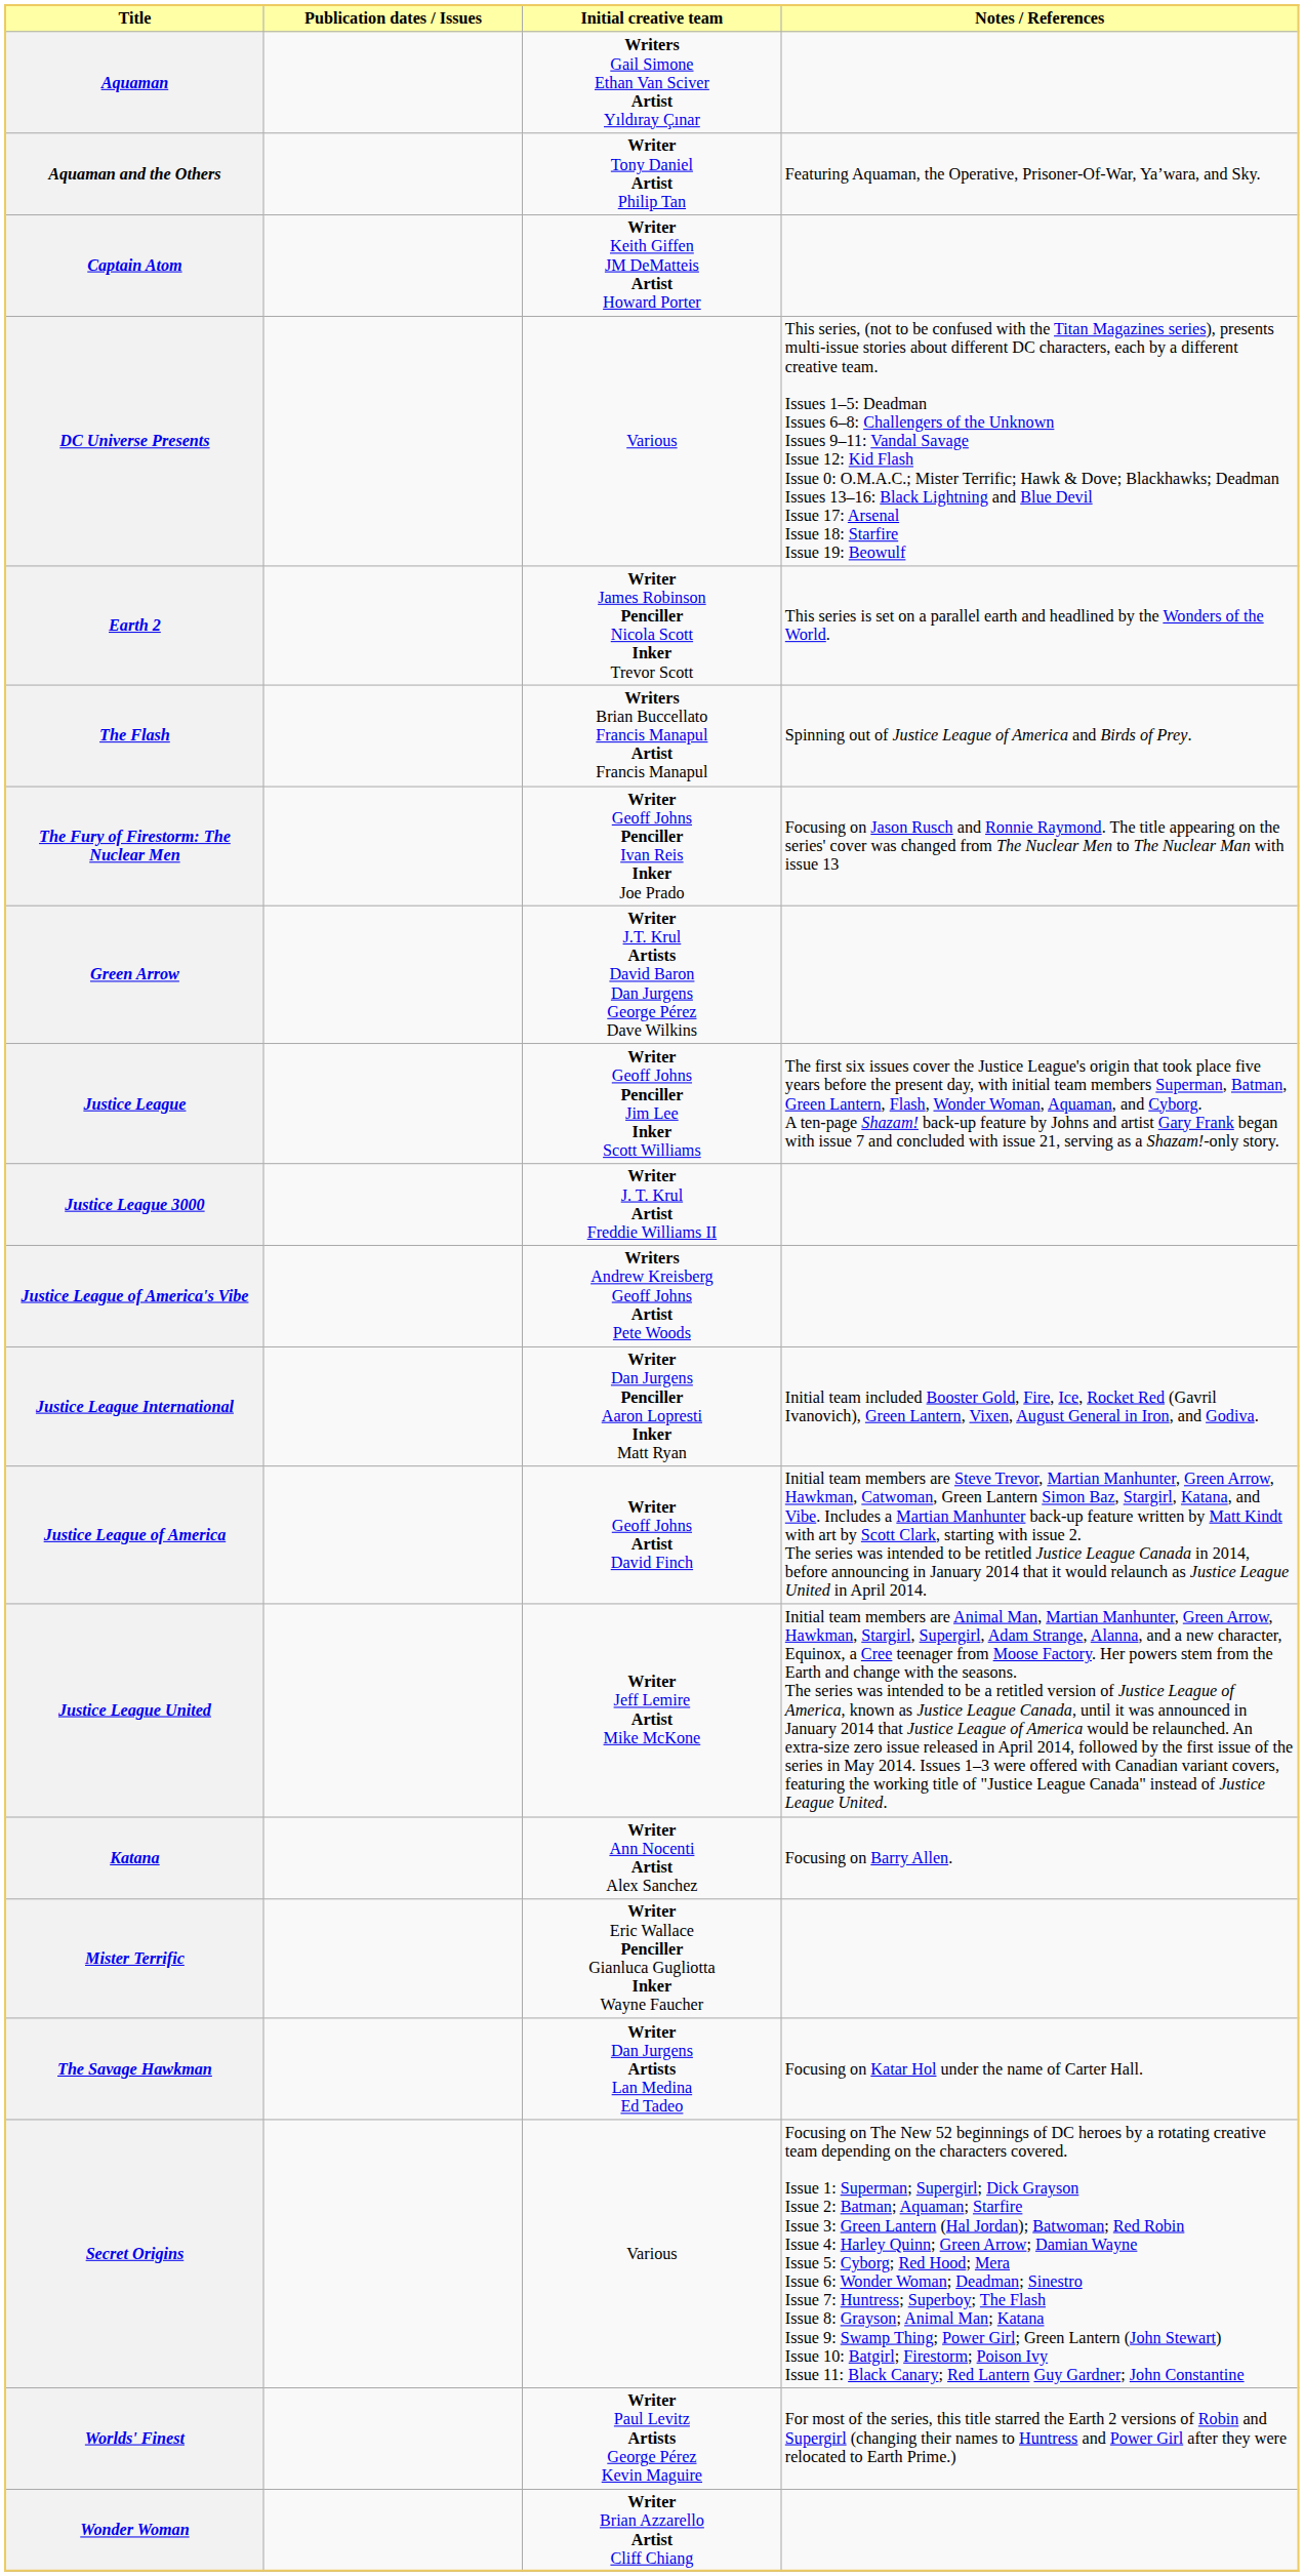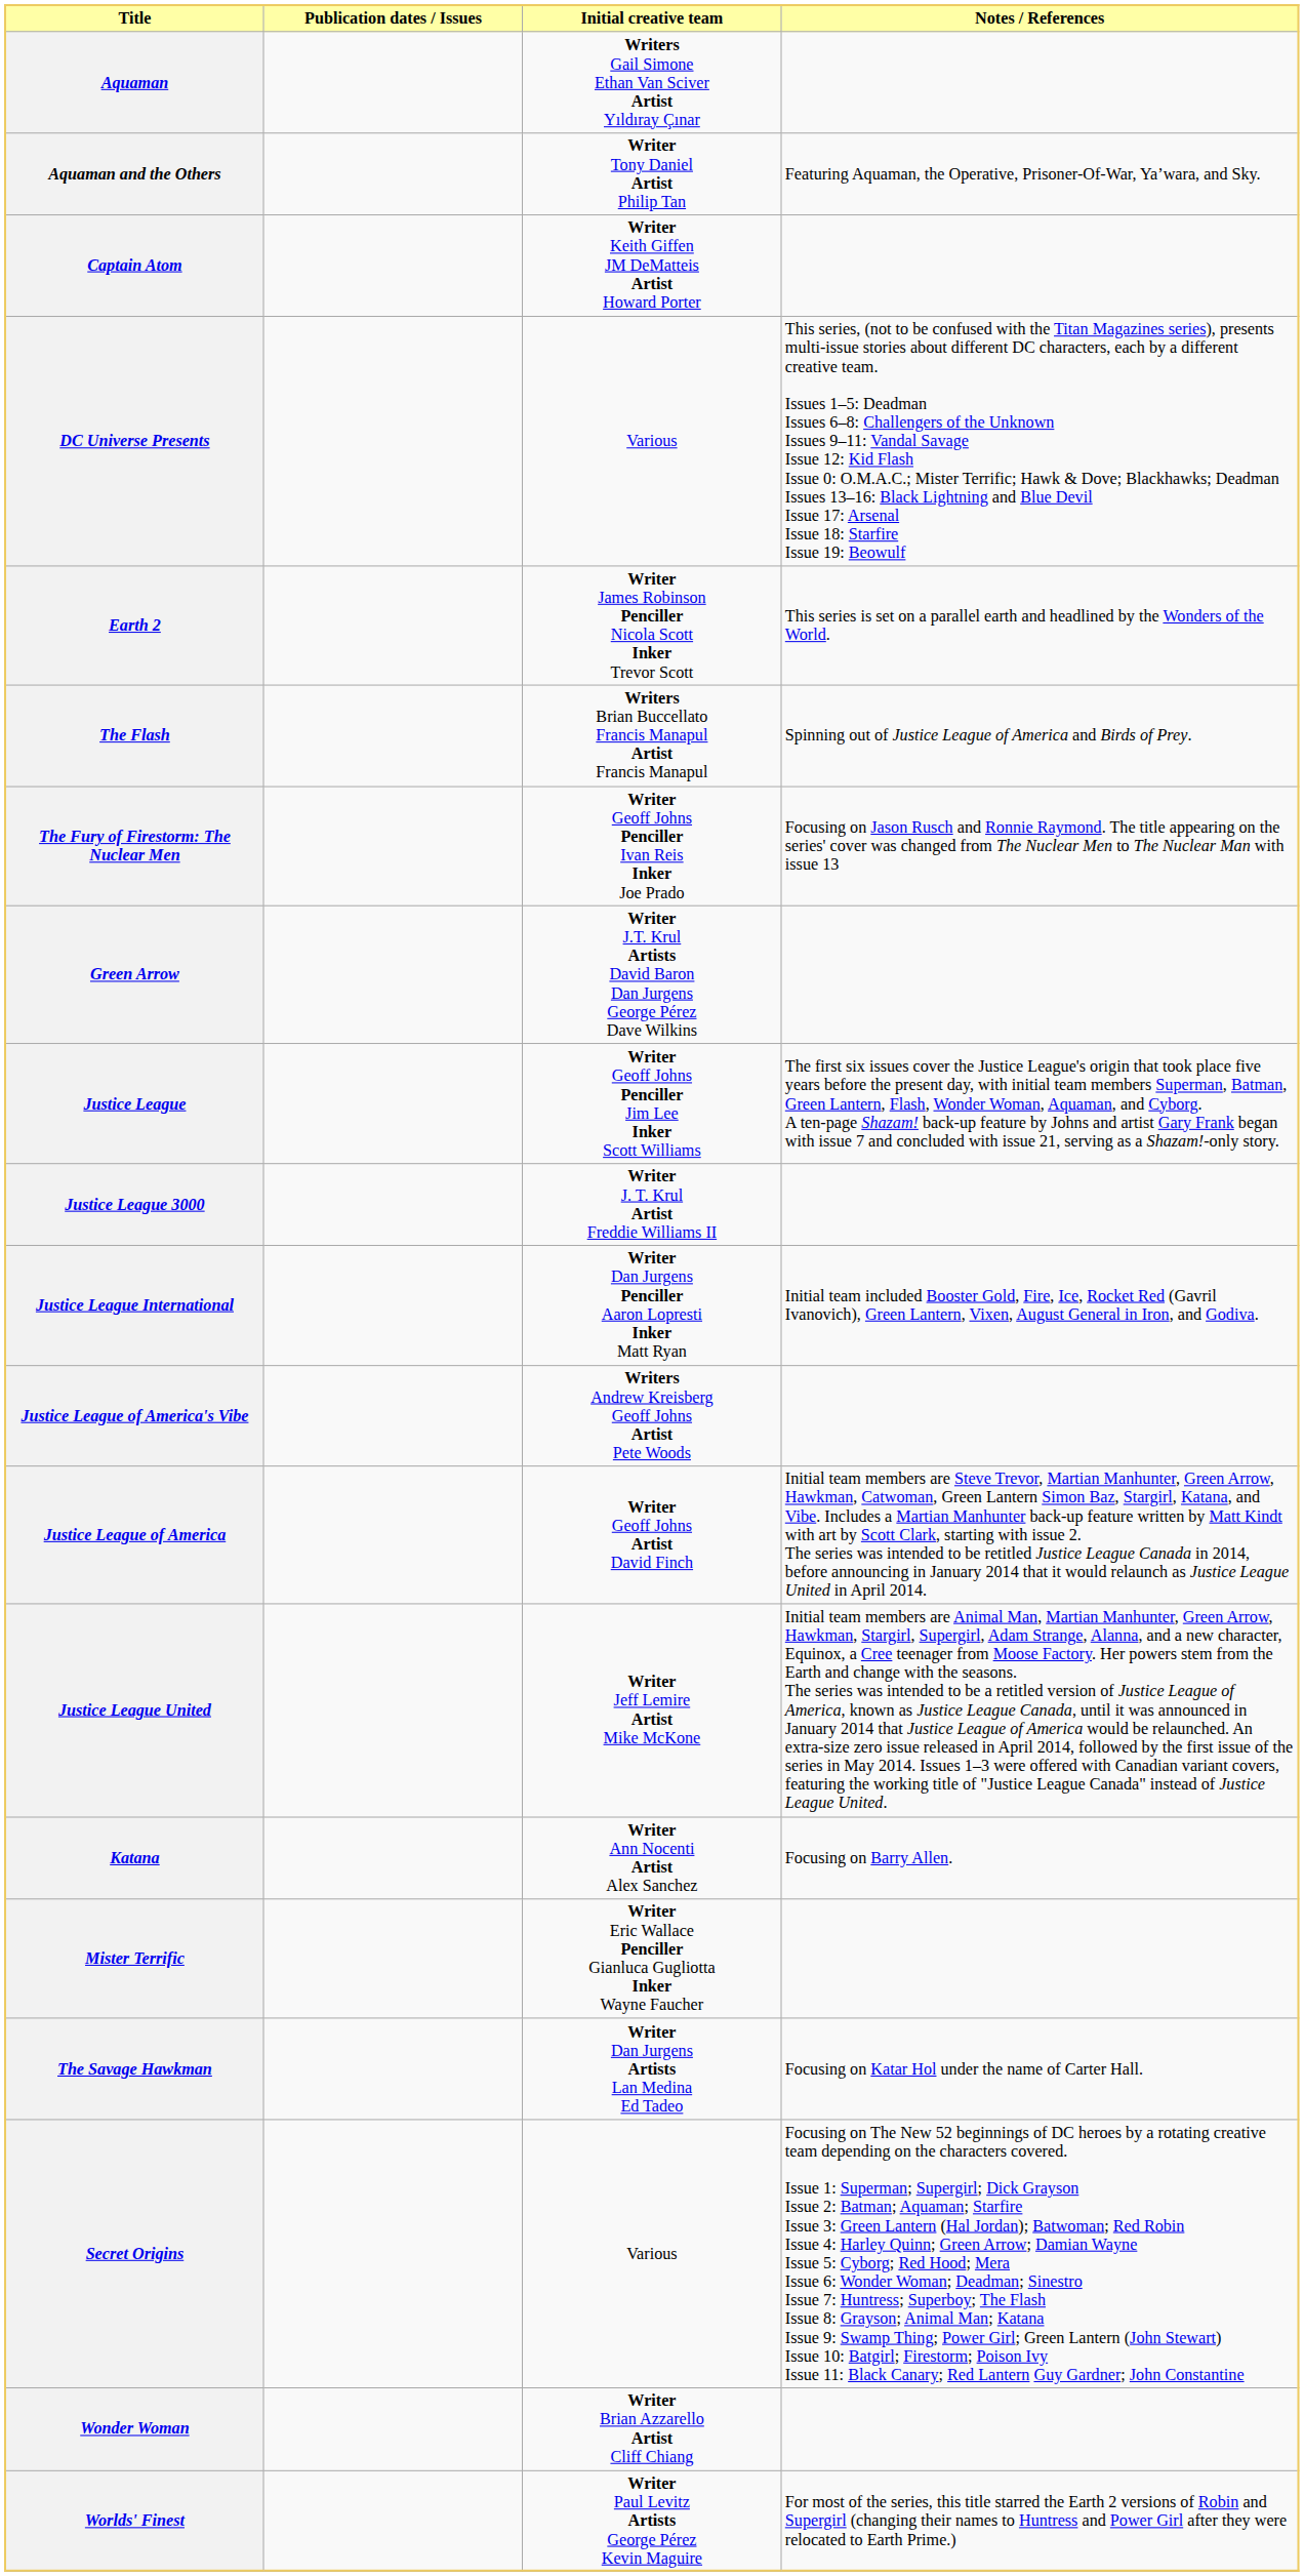 <table class="wikitable sortable" style="text-align:center; border:2px solid #EDCB62; font-weight:normal;" width=99%>
 <tr>
 <th scope="col" width="15%" align="center" style="background-color:#FFFFA6;">Title</th>
 <th scope="col" width="15%" align="center" style="background-color:#FFFFA6;">Publication dates / Issues</th>
 <th scope="col" width="15%" align="center" style="background-color:#FFFFA6;" class=unsortable>Initial creative team</th>
 <th scope="col" width="30%" align="center" style="background-color:#FFFFA6;" class=unsortable>Notes / References</th>
 </tr>
 <tr>
 <th scope="row"><strong><em><a href='#'>Aquaman</a></em></strong></th>
 <td></td>
 <td><strong>Writers</strong><br><a href='#'>Gail Simone</a><br><a href='#'>Ethan Van Sciver</a><br><strong>Artist</strong><br><a href='#'>Yıldıray Çınar</a></td>
 <td align="left"></td>
 </tr>
 <tr>
 <th scope="row"><em>Aquaman and the Others</em></th>
 <td></td>
 <td><strong>Writer</strong><br><a href='#'>Tony Daniel</a><br><strong>Artist</strong><br><a href='#'>Philip Tan</a></td>
 <td align="left">Featuring Aquaman, the Operative, Prisoner-Of-War, Ya’wara, and Sky.</td>
 </tr>
 <tr>
 <th scope="row"><em><a href='#'>Captain Atom</a></em></th>
 <td></td>
 <td><strong>Writer</strong><br><a href='#'>Keith Giffen</a><br><a href='#'>JM DeMatteis</a><br><strong>Artist</strong><br><a href='#'>Howard Porter</a></td>
 <td align="left"></td>
 </tr>
 <tr>
 <th scope="row"><em><a href='#'>DC Universe Presents</a></em></th>
 <td></td>
 <td><a href='#'>Various</a></td>
 <td align="left">This series, (not to be confused with the <a href='#'>Titan Magazines series</a>), presents multi-issue stories about different DC characters, each by a different creative team.<br><br>Issues 1–5: Deadman<br>Issues 6–8: <a href='#'>Challengers of the Unknown</a><br>Issues 9–11: <a href='#'>Vandal Savage</a><br>Issue 12: <a href='#'>Kid Flash</a><br>Issue 0: O.M.A.C.; Mister Terrific; Hawk & Dove; Blackhawks; Deadman<br>Issues 13–16: <a href='#'>Black Lightning</a> and <a href='#'>Blue Devil</a><br>Issue 17: <a href='#'>Arsenal</a><br>Issue 18: <a href='#'>Starfire</a><br>Issue 19: <a href='#'>Beowulf</a></td>
 </tr>
 <tr>
 <th scope="row"><em><a href='#'>Earth 2</a></em></th>
 <td></td>
 <td><strong>Writer</strong><br><a href='#'>James Robinson</a><br><strong>Penciller</strong><br><a href='#'>Nicola Scott</a><br><strong>Inker</strong><br>Trevor Scott</td>
 <td align="left">This series is set on a parallel earth and headlined by the <a href='#'>Wonders of the World</a>.</td>
 </tr>
 <tr>
 <th scope="row"><em><a href='#'>The Flash</a></em></th>
 <td></td>
 <td><strong>Writers</strong><br>Brian Buccellato<br><a href='#'>Francis Manapul</a><br><strong>Artist</strong><br>Francis Manapul</td>
 <td align="left">Spinning out of <em>Justice League of America</em> and <em>Birds of Prey</em>.</td>
 </tr>
 <tr>
 <th scope="row"><em><a href='#'>The Fury of Firestorm: The Nuclear Men</a></em></th>
 <td></td>
 <td><strong>Writer</strong><br><a href='#'>Geoff Johns</a><br><strong>Penciller</strong><br><a href='#'>Ivan Reis</a><br><strong>Inker</strong><br>Joe Prado</td>
 <td align="left">Focusing on <a href='#'>Jason Rusch</a> and <a href='#'>Ronnie Raymond</a>. The title appearing on the series' cover was changed from <em>The Nuclear Men</em> to <em>The Nuclear Man</em> with issue 13</td>
 </tr>
 <tr>
 <th scope="row"><em><a href='#'>Green Arrow</a></em></th>
 <td></td>
 <td><strong>Writer</strong><br><a href='#'>J.T. Krul</a><br><strong>Artists</strong><br><a href='#'>David Baron</a><br><a href='#'>Dan Jurgens</a><br><a href='#'>George Pérez</a><br>Dave Wilkins</td>
 <td align="left"></td>
 </tr>
 <tr>
 <th scope="row"><em><a href='#'>Justice League</a></em></th>
 <td></td>
 <td><strong>Writer</strong><br><a href='#'>Geoff Johns</a><br><strong>Penciller</strong><br><a href='#'>Jim Lee</a><br><strong>Inker</strong><br><a href='#'>Scott Williams</a></td>
 <td align="left">The first six issues cover the Justice League's origin that took place five years before the present day, with initial team members <a href='#'>Superman</a>, <a href='#'>Batman</a>, <a href='#'>Green Lantern</a>, <a href='#'>Flash</a>, <a href='#'>Wonder Woman</a>, <a href='#'>Aquaman</a>, and <a href='#'>Cyborg</a>.<br>A ten-page <em><a href='#'>Shazam!</a></em> back-up feature by Johns and artist <a href='#'>Gary Frank</a> began with issue 7 and concluded with issue 21, serving as a <em>Shazam!</em>-only story.</td>
 </tr>
 <tr>
 <th scope="row"><em><a href='#'>Justice League 3000</a></em></th>
 <td></td>
 <td><strong>Writer</strong><br><a href='#'>J. T. Krul</a><br><strong>Artist</strong><br><a href='#'>Freddie Williams II</a></td>
 <td align="left"></td>
 </tr>
 <tr>
+<th scope="row"><em><a href='#'>Justice League International</a></em></th>
+<td></td>
+<td><strong>Writer</strong><br><a href='#'>Dan Jurgens</a><br><strong>Penciller</strong><br><a href='#'>Aaron Lopresti</a><br><strong>Inker</strong><br>Matt Ryan</td>
+<td align="left">Initial team included <a href='#'>Booster Gold</a>, <a href='#'>Fire</a>, <a href='#'>Ice</a>, <a href='#'>Rocket Red</a> (Gavril Ivanovich), <a href='#'>Green Lantern</a>, <a href='#'>Vixen</a>, <a href='#'>August General in Iron</a>, and <a href='#'>Godiva</a>.</td>
+</tr>
+<tr>
 <th scope="row"><em><a href='#'>Justice League of America's Vibe</a></em></th>
 <td></td>
 <td><strong>Writers</strong><br><a href='#'>Andrew Kreisberg</a><br><a href='#'>Geoff Johns</a><br><strong>Artist</strong><br><a href='#'>Pete Woods</a></td>
 <td align="left"></td>
-</tr>
-<tr>
-<th scope="row"><em><a href='#'>Justice League International</a></em></th>
-<td></td>
-<td><strong>Writer</strong><br><a href='#'>Dan Jurgens</a><br><strong>Penciller</strong><br><a href='#'>Aaron Lopresti</a><br><strong>Inker</strong><br>Matt Ryan</td>
-<td align="left">Initial team included <a href='#'>Booster Gold</a>, <a href='#'>Fire</a>, <a href='#'>Ice</a>, <a href='#'>Rocket Red</a> (Gavril Ivanovich), <a href='#'>Green Lantern</a>, <a href='#'>Vixen</a>, <a href='#'>August General in Iron</a>, and <a href='#'>Godiva</a>.</td>
 </tr>
 <tr>
 <th scope="row"><em><a href='#'>Justice League of America</a></em></th>
 <td></td>
 <td><strong>Writer</strong><br><a href='#'>Geoff Johns</a><br><strong>Artist</strong><br><a href='#'>David Finch</a></td>
 <td align="left">Initial team members are <a href='#'>Steve Trevor</a>, <a href='#'>Martian Manhunter</a>, <a href='#'>Green Arrow</a>, <a href='#'>Hawkman</a>, <a href='#'>Catwoman</a>, Green Lantern <a href='#'>Simon Baz</a>, <a href='#'>Stargirl</a>, <a href='#'>Katana</a>, and <a href='#'>Vibe</a>. Includes a <a href='#'>Martian Manhunter</a> back-up feature written by <a href='#'>Matt Kindt</a> with art by <a href='#'>Scott Clark</a>, starting with issue 2.<br>The series was intended to be retitled <em>Justice League Canada</em> in 2014, before announcing in January 2014 that it would relaunch as <em>Justice League United</em> in April 2014.</td>
 </tr>
 <tr>
 <th scope="row"><em><a href='#'>Justice League United</a></em></th>
 <td></td>
 <td><strong>Writer</strong><br><a href='#'>Jeff Lemire</a><br><strong>Artist</strong><br><a href='#'>Mike McKone</a></td>
 <td align="left">Initial team members are <a href='#'>Animal Man</a>, <a href='#'>Martian Manhunter</a>, <a href='#'>Green Arrow</a>, <a href='#'>Hawkman</a>, <a href='#'>Stargirl</a>, <a href='#'>Supergirl</a>, <a href='#'>Adam Strange</a>, <a href='#'>Alanna</a>, and a new character, Equinox, a <a href='#'>Cree</a> teenager from <a href='#'>Moose Factory</a>. Her powers stem from the Earth and change with the seasons.<br>The series was intended to be a retitled version of <em>Justice League of America</em>, known as <em>Justice League Canada</em>, until it was announced in January 2014 that <em>Justice League of America</em> would be relaunched. An extra-size zero issue released in April 2014, followed by the first issue of the series in May 2014. Issues 1–3 were offered with Canadian variant covers, featuring the working title of "Justice League Canada" instead of <em>Justice League United</em>.</td>
 </tr>
 <tr>
 <th scope="row"><em><a href='#'>Katana</a></em></th>
 <td></td>
 <td><strong>Writer</strong><br><a href='#'>Ann Nocenti</a><br><strong>Artist</strong><br>Alex Sanchez</td>
 <td align="left">Focusing on <a href='#'>Barry Allen</a>.</td>
 </tr>
 <tr>
 <th scope="row"><em><a href='#'>Mister Terrific</a></em></th>
 <td></td>
 <td><strong>Writer</strong><br>Eric Wallace<br><strong>Penciller</strong><br>Gianluca Gugliotta<br><strong>Inker</strong><br>Wayne Faucher</td>
 <td align="left"></td>
 </tr>
 <tr>
 <th scope="row"><em><a href='#'>The Savage Hawkman</a></em></th>
 <td></td>
 <td><strong>Writer</strong><br><a href='#'>Dan Jurgens</a><br><strong>Artists</strong><br><a href='#'>Lan Medina</a><br><a href='#'>Ed Tadeo</a></td>
 <td align="left">Focusing on <a href='#'>Katar Hol</a> under the name of Carter Hall.</td>
 </tr>
 <tr>
 <th scope="row"><em><a href='#'>Secret Origins</a></em></th>
 <td></td>
 <td>Various</td>
 <td align="left">Focusing on The New 52 beginnings of DC heroes by a rotating creative team depending on the characters covered.<br><br>Issue 1: <a href='#'>Superman</a>; <a href='#'>Supergirl</a>; <a href='#'>Dick Grayson</a><br>Issue 2: <a href='#'>Batman</a>; <a href='#'>Aquaman</a>; <a href='#'>Starfire</a><br>Issue 3: <a href='#'>Green Lantern</a> (<a href='#'>Hal Jordan</a>); <a href='#'>Batwoman</a>; <a href='#'>Red Robin</a><br>Issue 4: <a href='#'>Harley Quinn</a>; <a href='#'>Green Arrow</a>; <a href='#'>Damian Wayne</a><br>Issue 5: <a href='#'>Cyborg</a>; <a href='#'>Red Hood</a>; <a href='#'>Mera</a><br>Issue 6: <a href='#'>Wonder Woman</a>; <a href='#'>Deadman</a>; <a href='#'>Sinestro</a><br>Issue 7: <a href='#'>Huntress</a>; <a href='#'>Superboy</a>; <a href='#'>The Flash</a><br>Issue 8: <a href='#'>Grayson</a>; <a href='#'>Animal Man</a>; <a href='#'>Katana</a><br>Issue 9: <a href='#'>Swamp Thing</a>; <a href='#'>Power Girl</a>; Green Lantern (<a href='#'>John Stewart</a>)<br>Issue 10: <a href='#'>Batgirl</a>; <a href='#'>Firestorm</a>; <a href='#'>Poison Ivy</a><br>Issue 11: <a href='#'>Black Canary</a>; <a href='#'>Red Lantern</a> <a href='#'>Guy Gardner</a>; <a href='#'>John Constantine</a></td>
 </tr>
 <tr>
+<th scope="row"><em><a href='#'>Wonder Woman</a></em></th>
+<td></td>
+<td><strong>Writer</strong><br><a href='#'>Brian Azzarello</a><br><strong>Artist</strong><br><a href='#'>Cliff Chiang</a></td>
+<td align="left"></td>
+</tr>
+<tr>
 <th scope="row"><em><a href='#'>Worlds' Finest</a></em></th>
 <td></td>
 <td><strong>Writer</strong><br><a href='#'>Paul Levitz</a><br><strong>Artists</strong><br><a href='#'>George Pérez</a><br><a href='#'>Kevin Maguire</a></td>
 <td align="left">For most of the series, this title starred the Earth 2 versions of <a href='#'>Robin</a> and <a href='#'>Supergirl</a> (changing their names to <a href='#'>Huntress</a> and <a href='#'>Power Girl</a> after they were relocated to Earth Prime.)</td>
 </tr>
 <tr>
-<th scope="row"><em><a href='#'>Wonder Woman</a></em></th>
-<td></td>
-<td><strong>Writer</strong><br><a href='#'>Brian Azzarello</a><br><strong>Artist</strong><br><a href='#'>Cliff Chiang</a></td>
-<td align="left"></td>
-</tr>
-<tr>
 </tr>
 </table>
